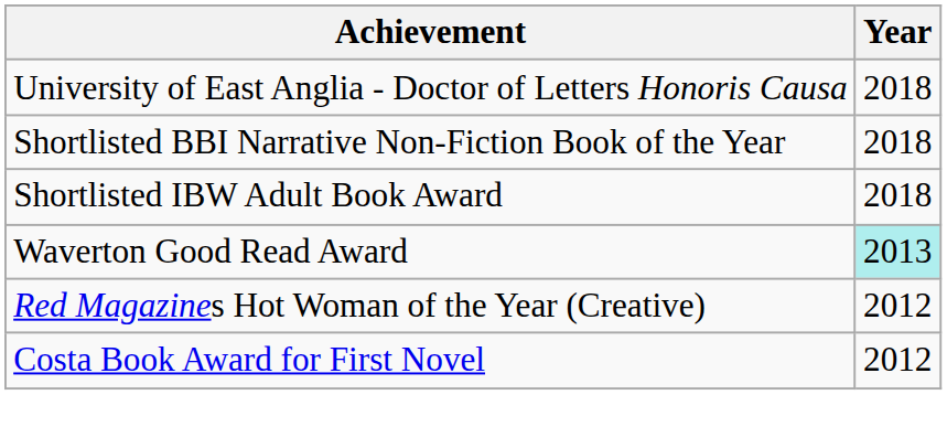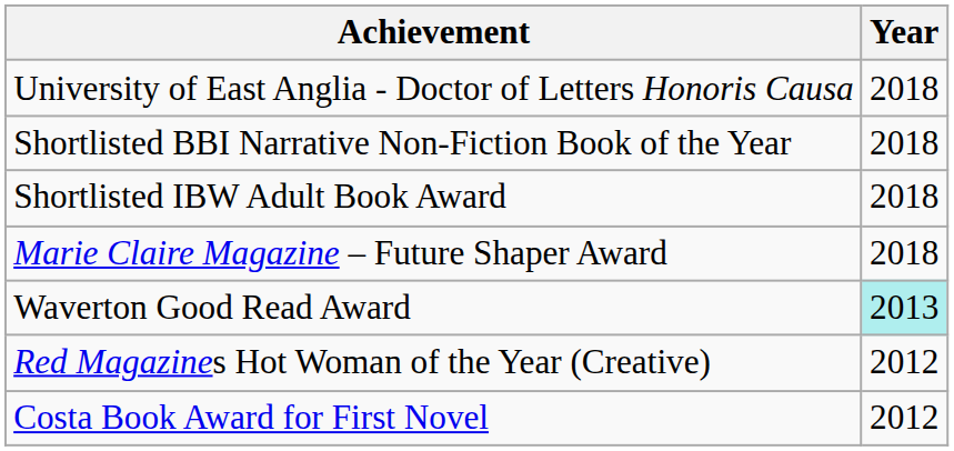 <table class="wikitable">
 <tr>
 <th>Achievement</th>
 <th>Year</th>
 </tr>
 <tr>
 <td>University of East Anglia - Doctor of Letters <em>Honoris Causa</em></td>
 <td>2018</td>
 </tr>
 <tr>
 <td>Shortlisted BBI Narrative Non-Fiction Book of the Year</td>
 <td>2018</td>
 </tr>
 <tr>
 <td>Shortlisted IBW Adult Book Award</td>
 <td>2018</td>
 </tr>
 <tr>
+<td><em><a href='#'>Marie Claire Magazine</a></em> – Future Shaper Award</td>
+<td>2018</td>
+</tr>
+<tr>
 <td>Waverton Good Read Award</td>
 <td style="background: paleturquoise;">2013</td>
 </tr>
 <tr>
 <td><em><a href='#'>Red Magazine</a></em>s Hot Woman of the Year (Creative)</td>
 <td>2012</td>
 </tr>
 <tr>
 <td><a href='#'>Costa Book Award for First Novel</a></td>
 <td>2012</td>
 </tr>
 </table>
